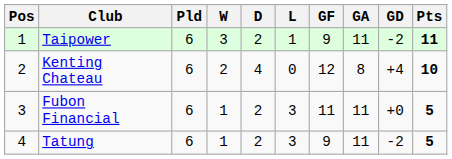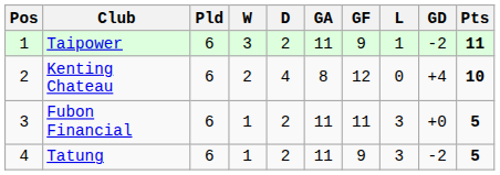 <table class="wikitable" style="text-align: center;">
 <tr>
 <th width="25">Pos</th>
 <th width="115">Club</th>
 <th width="25">Pld</th>
 <th width="25">W</th>
 <th width="25">D</th>
+<th width="25">GA</th>
+<th width="25">GF</th>
 <th width="25">L</th>
-<th width="25">GF</th>
-<th width="25">GA</th>
 <th width="25">GD</th>
 <th width="25">Pts</th>
 </tr>
 <tr bgcolor=#ddffdd>
 <td>1</td>
 <td style="text-align: left;"><a href='#'>Taipower</a></td>
 <td>6</td>
 <td>3</td>
 <td>2</td>
+<td>11</td>
+<td>9</td>
 <td>1</td>
-<td>9</td>
-<td>11</td>
 <td>-2</td>
 <td><strong>11</strong></td>
 </tr>
 <tr>
 <td>2</td>
 <td style="text-align: left;"><a href='#'>Kenting Chateau</a></td>
 <td>6</td>
 <td>2</td>
 <td>4</td>
+<td>8</td>
+<td>12</td>
 <td>0</td>
-<td>12</td>
-<td>8</td>
 <td>+4</td>
 <td><strong>10</strong></td>
 </tr>
 <tr>
 <td>3</td>
 <td style="text-align: left;"><a href='#'>Fubon Financial</a></td>
 <td>6</td>
 <td>1</td>
 <td>2</td>
-<td>3</td>
 <td>11</td>
 <td>11</td>
+<td>3</td>
 <td>+0</td>
 <td><strong>5</strong></td>
 </tr>
 <tr>
 <td>4</td>
 <td style="text-align: left;"><a href='#'>Tatung</a></td>
 <td>6</td>
 <td>1</td>
 <td>2</td>
+<td>11</td>
+<td>9</td>
 <td>3</td>
-<td>9</td>
-<td>11</td>
 <td>-2</td>
 <td><strong>5</strong></td>
 </tr>
 </table>
